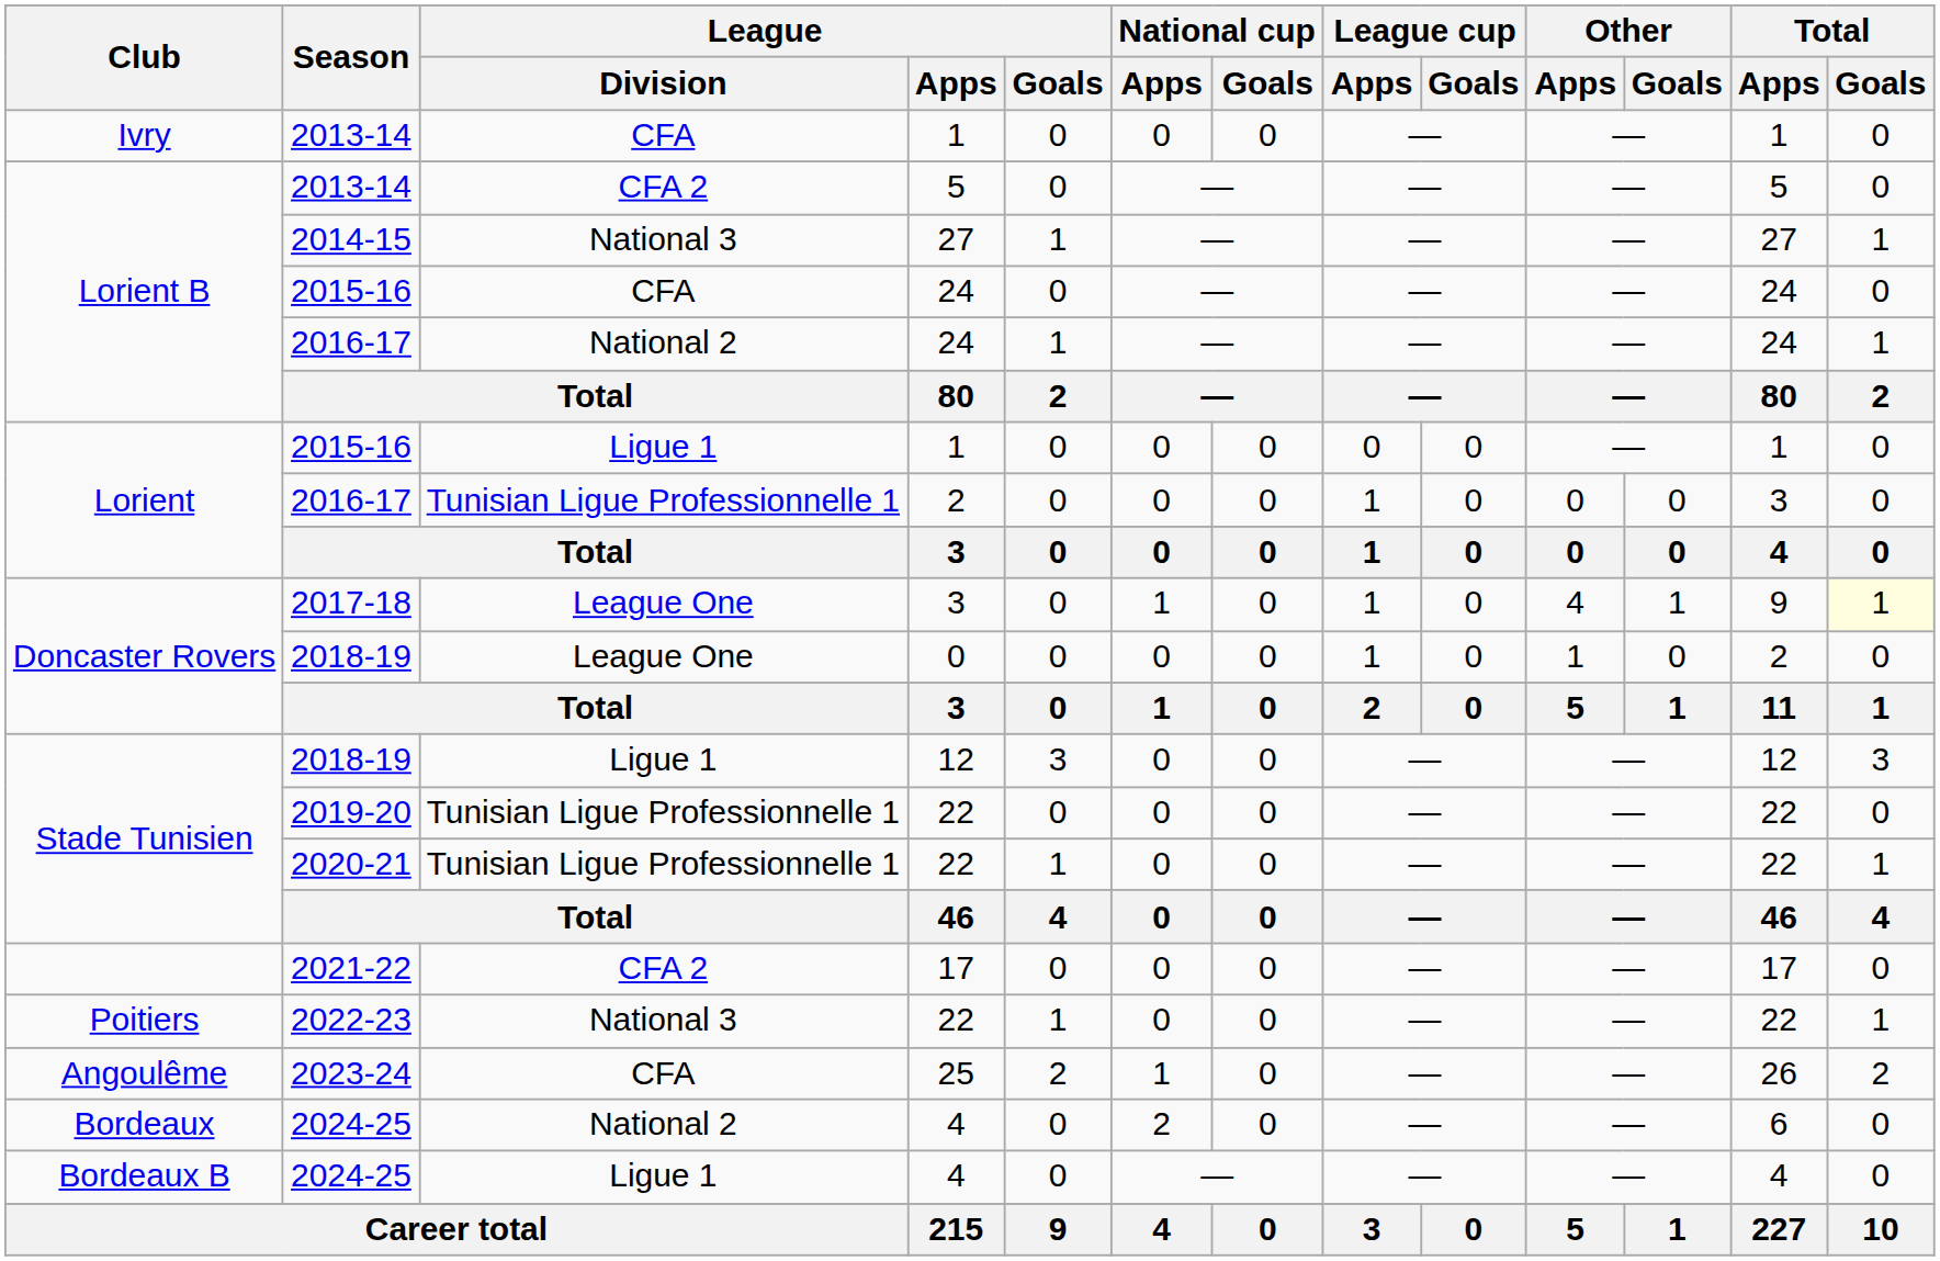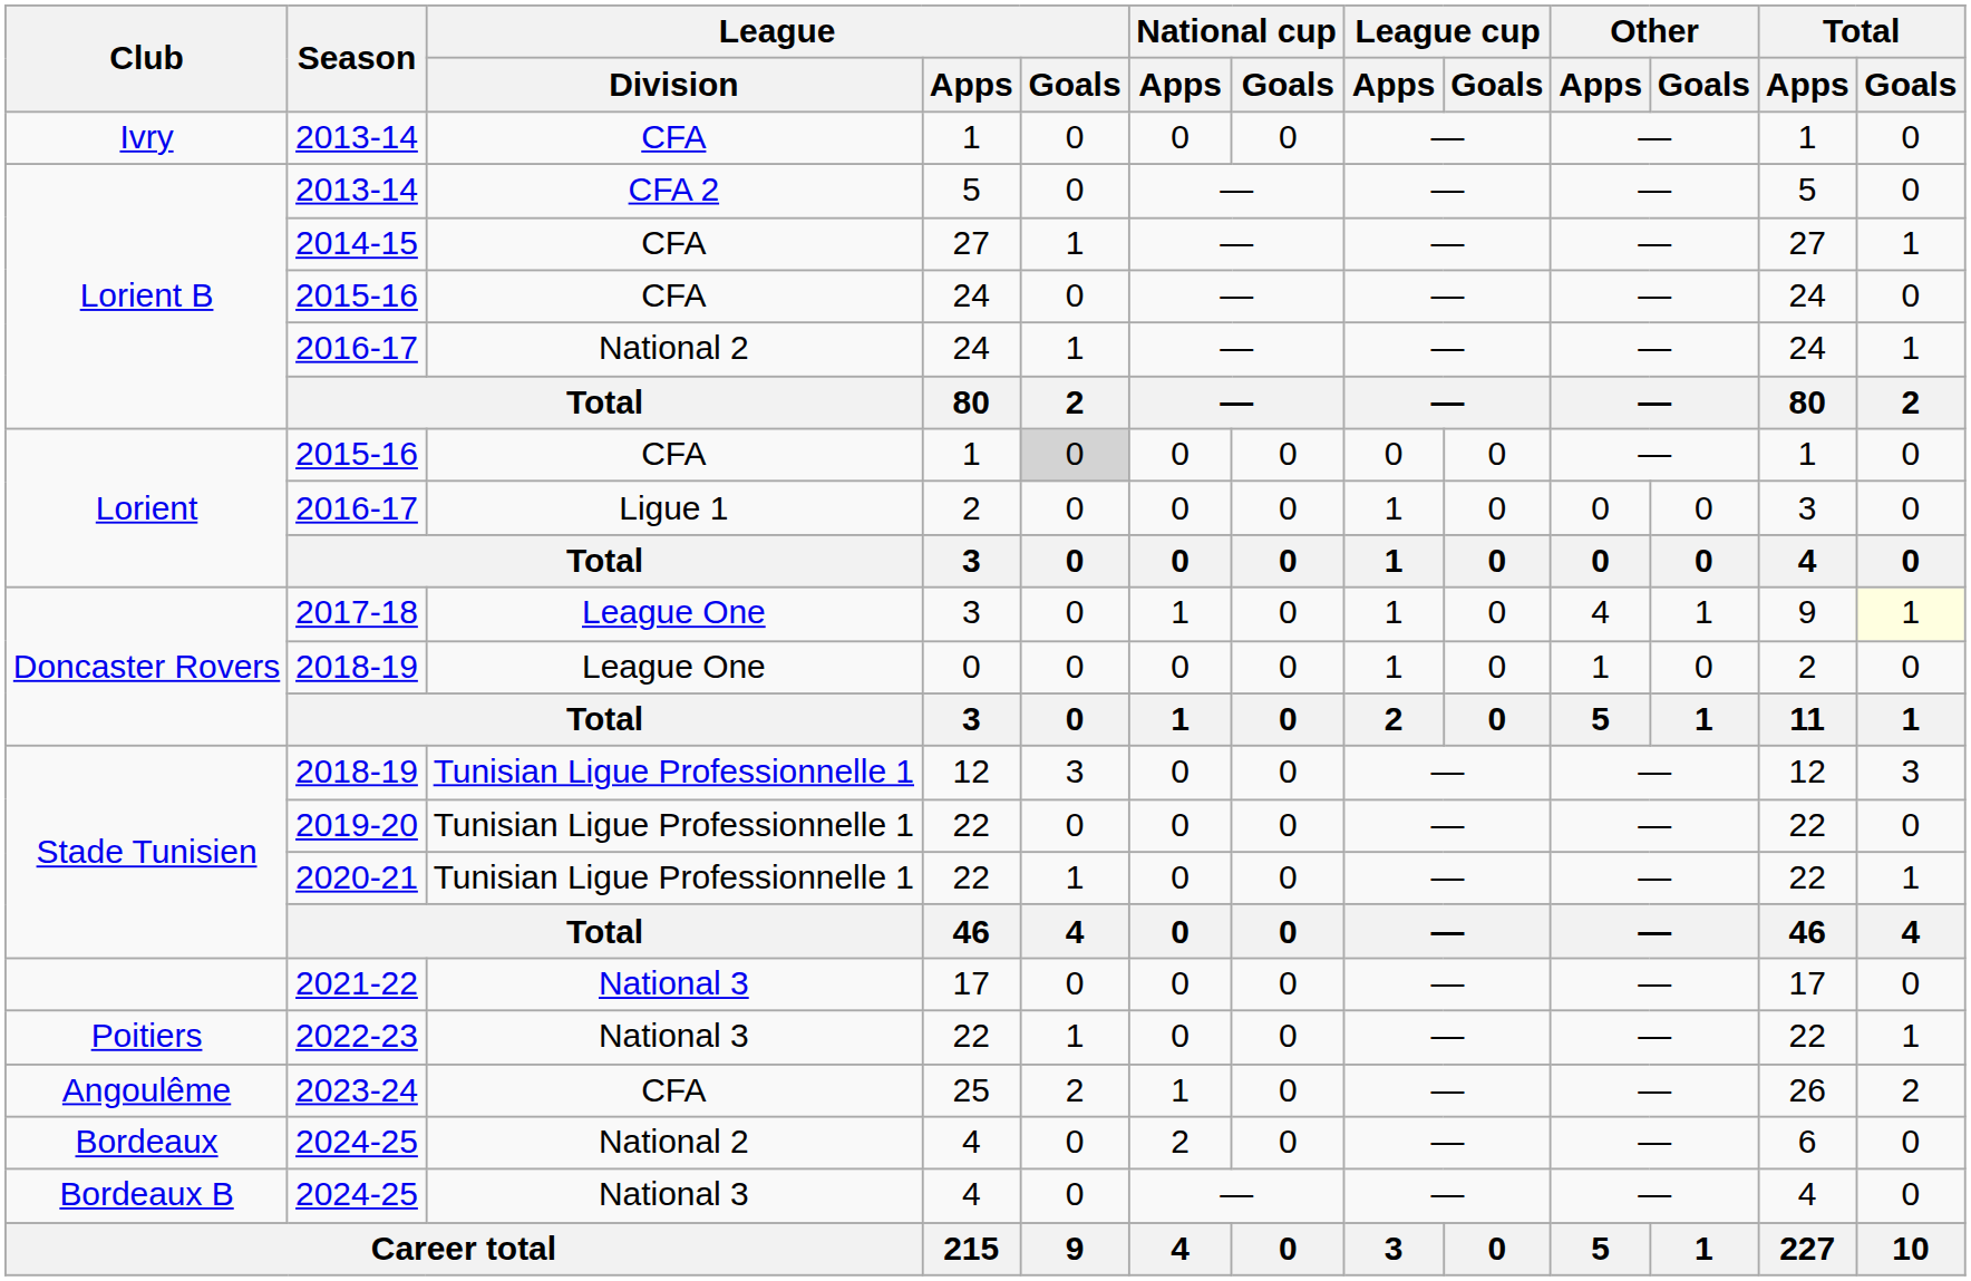 <table class="wikitable" style="text-align: center;">
 <tr>
 <th rowspan="2">Club</th>
 <th rowspan="2">Season</th>
 <th colspan="3">League</th>
 <th colspan="2">National cup</th>
 <th colspan="2">League cup</th>
 <th colspan="2">Other</th>
 <th colspan="2">Total</th>
 </tr>
 <tr>
 <th>Division</th>
 <th>Apps</th>
 <th>Goals</th>
 <th>Apps</th>
 <th>Goals</th>
 <th>Apps</th>
 <th>Goals</th>
 <th>Apps</th>
 <th>Goals</th>
 <th>Apps</th>
 <th>Goals</th>
 </tr>
 <tr>
 <td><a href='#'>Ivry</a></td>
 <td><a href='#'>2013-14</a></td>
 <td><a href='#'>CFA</a></td>
 <td>1</td>
 <td>0</td>
 <td>0</td>
 <td>0</td>
 <td colspan="2">—</td>
 <td colspan="2">—</td>
 <td>1</td>
 <td>0</td>
 </tr>
 <tr>
 <td rowspan="5"><a href='#'>Lorient B</a></td>
 <td><a href='#'>2013-14</a></td>
 <td><a href='#'>CFA 2</a></td>
 <td>5</td>
 <td>0</td>
 <td colspan="2">—</td>
 <td colspan="2">—</td>
 <td colspan="2">—</td>
 <td>5</td>
 <td>0</td>
 </tr>
 <tr>
 <td><a href='#'>2014-15</a></td>
-<td>National 3</td>
+<td>CFA</td>
 <td>27</td>
 <td>1</td>
 <td colspan="2">—</td>
 <td colspan="2">—</td>
 <td colspan="2">—</td>
 <td>27</td>
 <td>1</td>
 </tr>
 <tr>
 <td><a href='#'>2015-16</a></td>
 <td>CFA</td>
 <td>24</td>
 <td>0</td>
 <td colspan="2">—</td>
 <td colspan="2">—</td>
 <td colspan="2">—</td>
 <td>24</td>
 <td>0</td>
 </tr>
 <tr>
 <td><a href='#'>2016-17</a></td>
 <td>National 2</td>
 <td>24</td>
 <td>1</td>
 <td colspan="2">—</td>
 <td colspan="2">—</td>
 <td colspan="2">—</td>
 <td>24</td>
 <td>1</td>
 </tr>
 <tr>
 <th colspan="2">Total</th>
 <th>80</th>
 <th>2</th>
 <th colspan="2">—</th>
 <th colspan="2">—</th>
 <th colspan="2">—</th>
 <th>80</th>
 <th>2</th>
 </tr>
 <tr>
 <td rowspan="3"><a href='#'>Lorient</a></td>
 <td><a href='#'>2015-16</a></td>
-<td><a href='#'>Ligue 1</a></td>
+<td>CFA</td>
 <td>1</td>
-<td>0</td>
+<td style="background: lightgrey;">0</td>
 <td>0</td>
 <td>0</td>
 <td>0</td>
 <td>0</td>
 <td colspan="2">—</td>
 <td>1</td>
 <td>0</td>
 </tr>
 <tr>
 <td><a href='#'>2016-17</a></td>
-<td><a href='#'>Tunisian Ligue Professionnelle 1</a></td>
+<td>Ligue 1</td>
 <td>2</td>
 <td>0</td>
 <td>0</td>
 <td>0</td>
 <td>1</td>
 <td>0</td>
 <td>0</td>
 <td>0</td>
 <td>3</td>
 <td>0</td>
 </tr>
 <tr>
 <th colspan="2">Total</th>
 <th>3</th>
 <th>0</th>
 <th>0</th>
 <th>0</th>
 <th>1</th>
 <th>0</th>
 <th>0</th>
 <th>0</th>
 <th>4</th>
 <th>0</th>
 </tr>
 <tr>
 <td rowspan="3"><a href='#'>Doncaster Rovers</a></td>
 <td><a href='#'>2017-18</a></td>
 <td><a href='#'>League One</a></td>
 <td>3</td>
 <td>0</td>
 <td>1</td>
 <td>0</td>
 <td>1</td>
 <td>0</td>
 <td>4</td>
 <td>1</td>
 <td>9</td>
 <td style="background: lightyellow;">1</td>
 </tr>
 <tr>
 <td><a href='#'>2018-19</a></td>
 <td>League One</td>
 <td>0</td>
 <td>0</td>
 <td>0</td>
 <td>0</td>
 <td>1</td>
 <td>0</td>
 <td>1</td>
 <td>0</td>
 <td>2</td>
 <td>0</td>
 </tr>
 <tr>
 <th colspan="2">Total</th>
 <th>3</th>
 <th>0</th>
 <th>1</th>
 <th>0</th>
 <th>2</th>
 <th>0</th>
 <th>5</th>
 <th>1</th>
 <th>11</th>
 <th>1</th>
 </tr>
 <tr>
 <td rowspan="4"><a href='#'>Stade Tunisien</a></td>
 <td><a href='#'>2018-19</a></td>
-<td>Ligue 1</td>
+<td><a href='#'>Tunisian Ligue Professionnelle 1</a></td>
 <td>12</td>
 <td>3</td>
 <td>0</td>
 <td>0</td>
 <td colspan="2">—</td>
 <td colspan="2">—</td>
 <td>12</td>
 <td>3</td>
 </tr>
 <tr>
 <td><a href='#'>2019-20</a></td>
 <td>Tunisian Ligue Professionnelle 1</td>
 <td>22</td>
 <td>0</td>
 <td>0</td>
 <td>0</td>
 <td colspan="2">—</td>
 <td colspan="2">—</td>
 <td>22</td>
 <td>0</td>
 </tr>
 <tr>
 <td><a href='#'>2020-21</a></td>
 <td>Tunisian Ligue Professionnelle 1</td>
 <td>22</td>
 <td>1</td>
 <td>0</td>
 <td>0</td>
 <td colspan="2">—</td>
 <td colspan="2">—</td>
 <td>22</td>
 <td>1</td>
 </tr>
 <tr>
 <th colspan="2">Total</th>
 <th>46</th>
 <th>4</th>
 <th>0</th>
 <th>0</th>
 <th colspan="2">—</th>
 <th colspan="2">—</th>
 <th>46</th>
 <th>4</th>
 </tr>
 <tr>
 <td></td>
 <td><a href='#'>2021-22</a></td>
-<td><a href='#'>CFA 2</a></td>
+<td><a href='#'>National 3</a></td>
 <td>17</td>
 <td>0</td>
 <td>0</td>
 <td>0</td>
 <td colspan="2">—</td>
 <td colspan="2">—</td>
 <td>17</td>
 <td>0</td>
 </tr>
 <tr>
 <td><a href='#'>Poitiers</a></td>
 <td><a href='#'>2022-23</a></td>
 <td>National 3</td>
 <td>22</td>
 <td>1</td>
 <td>0</td>
 <td>0</td>
 <td colspan="2">—</td>
 <td colspan="2">—</td>
 <td>22</td>
 <td>1</td>
 </tr>
 <tr>
 <td><a href='#'>Angoulême</a></td>
 <td><a href='#'>2023-24</a></td>
 <td>CFA</td>
 <td>25</td>
 <td>2</td>
 <td>1</td>
 <td>0</td>
 <td colspan="2">—</td>
 <td colspan="2">—</td>
 <td>26</td>
 <td>2</td>
 </tr>
 <tr>
 <td><a href='#'>Bordeaux</a></td>
 <td><a href='#'>2024-25</a></td>
 <td>National 2</td>
 <td>4</td>
 <td>0</td>
 <td>2</td>
 <td>0</td>
 <td colspan="2">—</td>
 <td colspan="2">—</td>
 <td>6</td>
 <td>0</td>
 </tr>
 <tr>
 <td><a href='#'>Bordeaux B</a></td>
 <td><a href='#'>2024-25</a></td>
-<td>Ligue 1</td>
+<td>National 3</td>
 <td>4</td>
 <td>0</td>
 <td colspan="2">—</td>
 <td colspan="2">—</td>
 <td colspan="2">—</td>
 <td>4</td>
 <td>0</td>
 </tr>
 <tr>
 <th colspan="3">Career total</th>
 <th>215</th>
 <th>9</th>
 <th>4</th>
 <th>0</th>
 <th>3</th>
 <th>0</th>
 <th>5</th>
 <th>1</th>
 <th>227</th>
 <th>10</th>
 </tr>
 </table>
